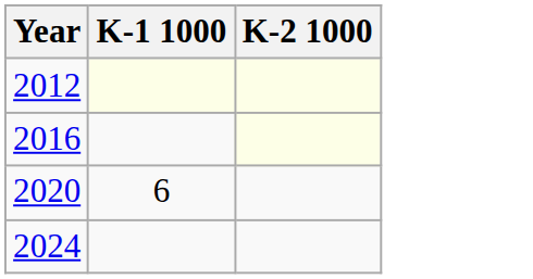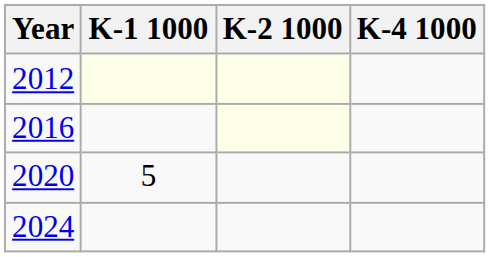 <table class="wikitable" style="text-align:center;">
 <tr>
 <th>Year</th>
 <th>K-1 1000</th>
 <th>K-2 1000</th>
+<th>K-4 1000</th>
 </tr>
 <tr>
 <td><a href='#'>2012</a></td>
 <td style="background:#fdffe7"></td>
 <td style="background:#fdffe7"></td>
+<td></td>
 </tr>
 <tr>
 <td><a href='#'>2016</a></td>
 <td></td>
 <td style="background:#fdffe7"></td>
+<td></td>
 </tr>
 <tr>
 <td><a href='#'>2020</a></td>
-<td>6</td>
+<td>5</td>
+<td></td>
 <td></td>
 </tr>
 <tr>
 <td><a href='#'>2024</a></td>
 <td></td>
 <td></td>
+<td></td>
 </tr>
 </table>
